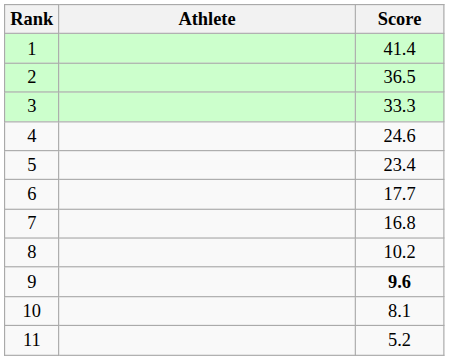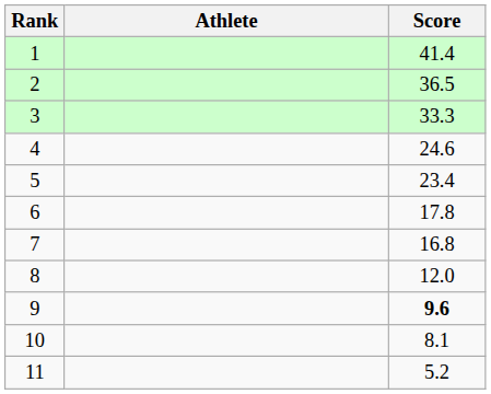 <table class=wikitable style="text-align:center">
 <tr>
 <th width=40>Rank</th>
 <th width=250>Athlete</th>
 <th width=70>Score</th>
 </tr>
 <tr bgcolor="ccffcc">
 <td>1</td>
 <td align=left></td>
 <td>41.4</td>
 </tr>
 <tr bgcolor="ccffcc">
 <td>2</td>
 <td align=left></td>
 <td>36.5</td>
 </tr>
 <tr bgcolor="ccffcc">
 <td>3</td>
 <td align=left></td>
 <td>33.3</td>
 </tr>
 <tr>
 <td>4</td>
 <td align=left></td>
 <td>24.6</td>
 </tr>
 <tr>
 <td>5</td>
 <td align=left></td>
 <td>23.4</td>
 </tr>
 <tr>
 <td>6</td>
 <td align=left></td>
-<td>17.7</td>
+<td>17.8</td>
 </tr>
 <tr>
 <td>7</td>
 <td align=left></td>
 <td>16.8</td>
 </tr>
 <tr>
 <td>8</td>
 <td align=left></td>
-<td>10.2</td>
+<td>12.0</td>
 </tr>
 <tr>
 <td>9</td>
 <td align=left></td>
 <td><strong>9.6</strong></td>
 </tr>
 <tr>
 <td>10</td>
 <td align=left></td>
 <td>8.1</td>
 </tr>
 <tr>
 <td>11</td>
 <td align=left></td>
 <td>5.2</td>
 </tr>
 </table>
